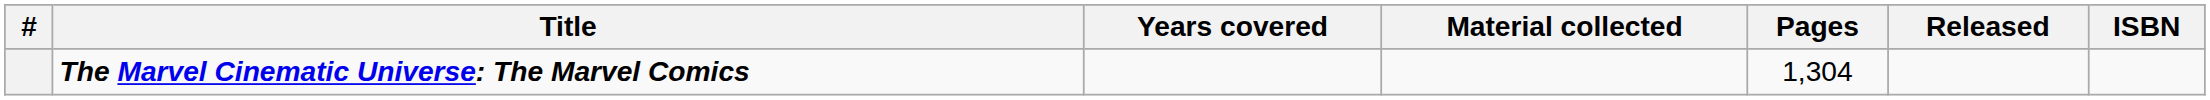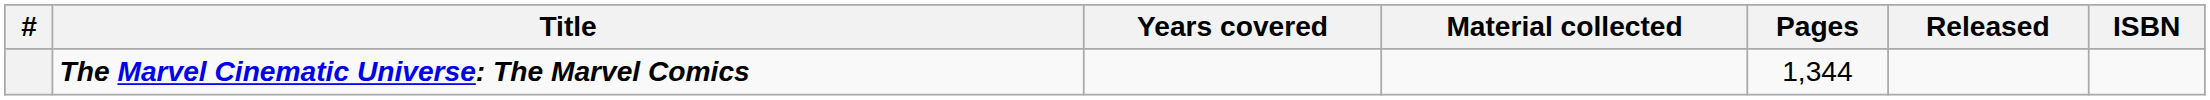 <table class="wikitable sortable" width="99%">
 <tr>
 <th class="unsortable" width="20px">#</th>
 <th>Title</th>
 <th>Years covered</th>
 <th class="unsortable">Material collected</th>
 <th>Pages</th>
 <th>Released</th>
 <th class="unsortable">ISBN</th>
 </tr>
 <tr>
 <th style="background-color: light grey;"></th>
 <td><strong><em>The <a href='#'>Marvel Cinematic Universe</a>: The Marvel Comics</em></strong></td>
 <td></td>
 <td></td>
-<td style="text-align: center;">1,304</td>
+<td style="text-align: center;">1,344</td>
 <td></td>
 <td></td>
 </tr>
 </table>
